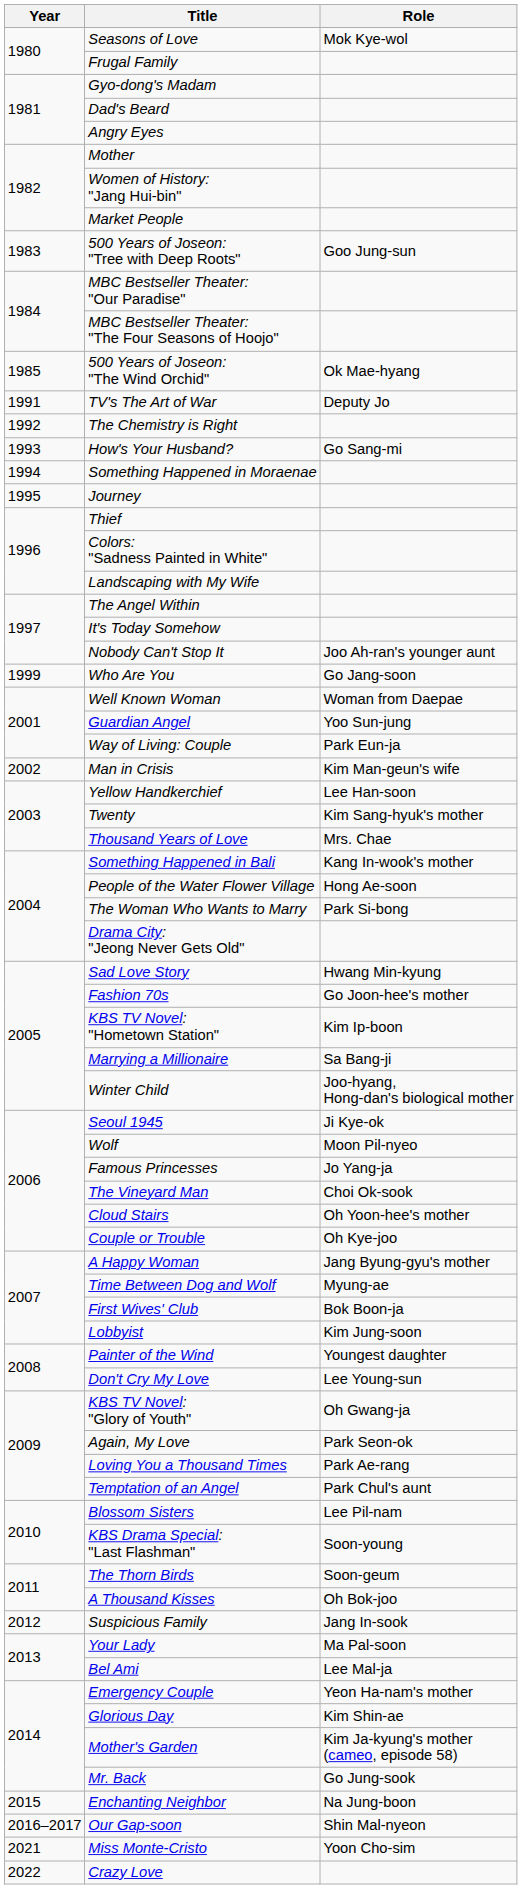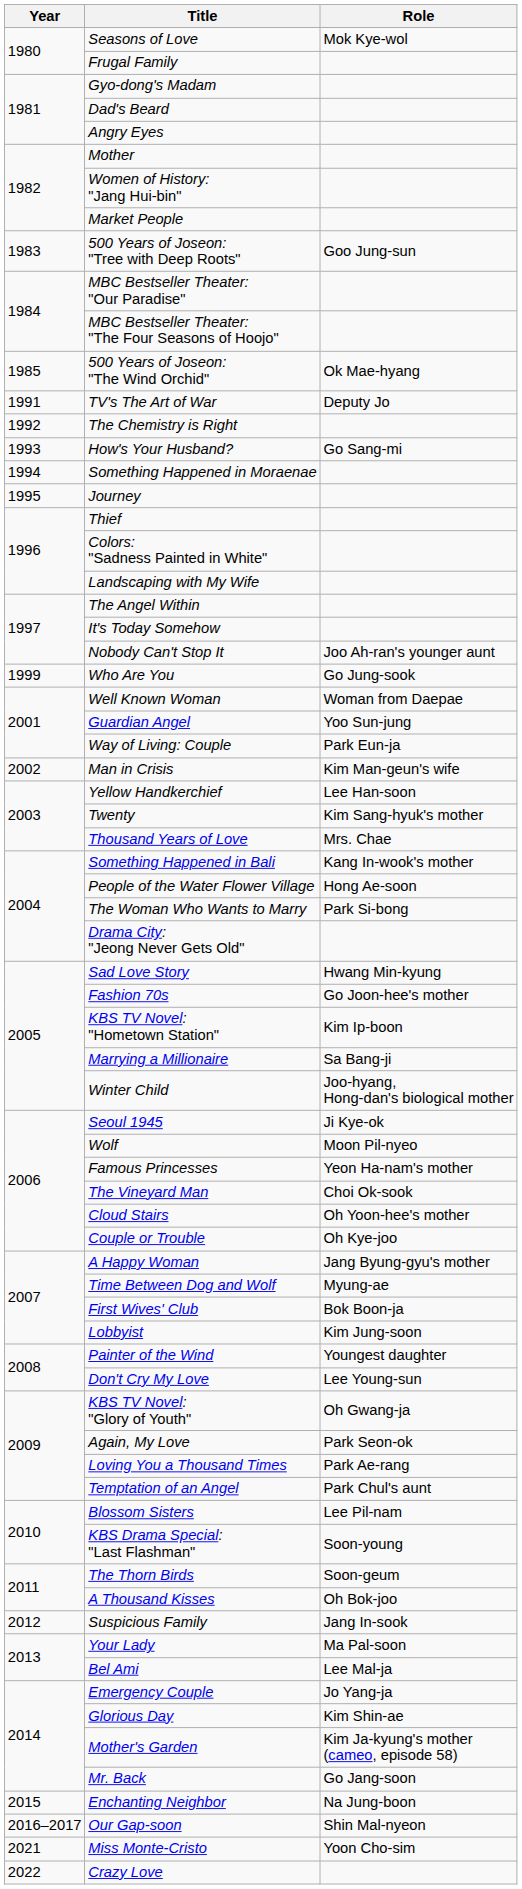 <table class="wikitable">
 <tr>
 <th>Year</th>
 <th>Title</th>
 <th>Role</th>
 </tr>
 <tr>
 <td rowspan=2>1980</td>
 <td><em>Seasons of Love</em></td>
 <td>Mok Kye-wol</td>
 </tr>
 <tr>
 <td><em>Frugal Family</em></td>
 <td></td>
 </tr>
 <tr>
 <td rowspan=3>1981</td>
 <td><em>Gyo-dong's Madam</em></td>
 <td></td>
 </tr>
 <tr>
 <td><em>Dad's Beard</em></td>
 <td></td>
 </tr>
 <tr>
 <td><em>Angry Eyes</em></td>
 <td></td>
 </tr>
 <tr>
 <td rowspan=3>1982</td>
 <td><em>Mother</em></td>
 <td></td>
 </tr>
 <tr>
 <td><em>Women of History:</em><br>"Jang Hui-bin"</td>
 <td></td>
 </tr>
 <tr>
 <td><em>Market People</em></td>
 <td></td>
 </tr>
 <tr>
 <td>1983</td>
 <td><em>500 Years of Joseon:</em><br>"Tree with Deep Roots"</td>
 <td>Goo Jung-sun</td>
 </tr>
 <tr>
 <td rowspan=2>1984</td>
 <td><em>MBC Bestseller Theater:</em><br>"Our Paradise"</td>
 <td></td>
 </tr>
 <tr>
 <td><em>MBC Bestseller Theater:</em><br>"The Four Seasons of Hoojo"</td>
 <td></td>
 </tr>
 <tr>
 <td>1985</td>
 <td><em>500 Years of Joseon:</em><br>"The Wind Orchid"</td>
 <td>Ok Mae-hyang</td>
 </tr>
 <tr>
 <td>1991</td>
 <td><em>TV's The Art of War</em></td>
 <td>Deputy Jo</td>
 </tr>
 <tr>
 <td>1992</td>
 <td><em>The Chemistry is Right</em></td>
 <td></td>
 </tr>
 <tr>
 <td>1993</td>
 <td><em>How's Your Husband?</em></td>
 <td>Go Sang-mi</td>
 </tr>
 <tr>
 <td>1994</td>
 <td><em>Something Happened in Moraenae</em></td>
 <td></td>
 </tr>
 <tr>
 <td>1995</td>
 <td><em>Journey</em></td>
 <td></td>
 </tr>
 <tr>
 <td rowspan=3>1996</td>
 <td><em>Thief</em></td>
 <td></td>
 </tr>
 <tr>
 <td><em>Colors:</em><br>"Sadness Painted in White"</td>
 <td></td>
 </tr>
 <tr>
 <td><em>Landscaping with My Wife</em></td>
 <td></td>
 </tr>
 <tr>
 <td rowspan=3>1997</td>
 <td><em>The Angel Within</em></td>
 <td></td>
 </tr>
 <tr>
 <td><em>It's Today Somehow</em></td>
 <td></td>
 </tr>
 <tr>
 <td><em>Nobody Can't Stop It</em></td>
 <td>Joo Ah-ran's younger aunt</td>
 </tr>
 <tr>
 <td>1999</td>
 <td><em>Who Are You</em></td>
-<td>Go Jang-soon</td>
+<td>Go Jung-sook</td>
 </tr>
 <tr>
 <td rowspan=3>2001</td>
 <td><em>Well Known Woman</em></td>
 <td>Woman from Daepae</td>
 </tr>
 <tr>
 <td><em><a href='#'>Guardian Angel</a></em></td>
 <td>Yoo Sun-jung</td>
 </tr>
 <tr>
 <td><em>Way of Living: Couple</em></td>
 <td>Park Eun-ja</td>
 </tr>
 <tr>
 <td>2002</td>
 <td><em>Man in Crisis</em></td>
 <td>Kim Man-geun's wife</td>
 </tr>
 <tr>
 <td rowspan=3>2003</td>
 <td><em>Yellow Handkerchief</em></td>
 <td>Lee Han-soon</td>
 </tr>
 <tr>
 <td><em>Twenty</em></td>
 <td>Kim Sang-hyuk's mother</td>
 </tr>
 <tr>
 <td><em><a href='#'>Thousand Years of Love</a></em></td>
 <td>Mrs. Chae</td>
 </tr>
 <tr>
 <td rowspan=4>2004</td>
 <td><em><a href='#'>Something Happened in Bali</a></em></td>
 <td>Kang In-wook's mother</td>
 </tr>
 <tr>
 <td><em>People of the Water Flower Village</em></td>
 <td>Hong Ae-soon</td>
 </tr>
 <tr>
 <td><em>The Woman Who Wants to Marry</em></td>
 <td>Park Si-bong</td>
 </tr>
 <tr>
 <td><em><a href='#'>Drama City</a>:</em><br>"Jeong Never Gets Old"</td>
 <td></td>
 </tr>
 <tr>
 <td rowspan=5>2005</td>
 <td><em><a href='#'>Sad Love Story</a></em></td>
 <td>Hwang Min-kyung</td>
 </tr>
 <tr>
 <td><em><a href='#'>Fashion 70s</a></em></td>
 <td>Go Joon-hee's mother</td>
 </tr>
 <tr>
 <td><em><a href='#'>KBS TV Novel</a>:</em><br>"Hometown Station"</td>
 <td>Kim Ip-boon</td>
 </tr>
 <tr>
 <td><em><a href='#'>Marrying a Millionaire</a></em></td>
 <td>Sa Bang-ji</td>
 </tr>
 <tr>
 <td><em>Winter Child</em></td>
 <td>Joo-hyang, <br> Hong-dan's biological mother</td>
 </tr>
 <tr>
 <td rowspan=6>2006</td>
 <td><em><a href='#'>Seoul 1945</a></em></td>
 <td>Ji Kye-ok</td>
 </tr>
 <tr>
 <td><em>Wolf</em></td>
 <td>Moon Pil-nyeo</td>
 </tr>
 <tr>
 <td><em>Famous Princesses</em></td>
-<td>Jo Yang-ja</td>
+<td>Yeon Ha-nam's mother</td>
 </tr>
 <tr>
 <td><em><a href='#'>The Vineyard Man</a></em></td>
 <td>Choi Ok-sook</td>
 </tr>
 <tr>
 <td><em><a href='#'>Cloud Stairs</a></em></td>
 <td>Oh Yoon-hee's mother</td>
 </tr>
 <tr>
 <td><em><a href='#'>Couple or Trouble</a></em></td>
 <td>Oh Kye-joo</td>
 </tr>
 <tr>
 <td rowspan=4>2007</td>
 <td><em><a href='#'>A Happy Woman</a></em></td>
 <td>Jang Byung-gyu's mother</td>
 </tr>
 <tr>
 <td><em><a href='#'>Time Between Dog and Wolf</a></em></td>
 <td>Myung-ae</td>
 </tr>
 <tr>
 <td><em><a href='#'>First Wives' Club</a></em></td>
 <td>Bok Boon-ja</td>
 </tr>
 <tr>
 <td><em><a href='#'>Lobbyist</a></em></td>
 <td>Kim Jung-soon</td>
 </tr>
 <tr>
 <td rowspan=2>2008</td>
 <td><em><a href='#'>Painter of the Wind</a></em></td>
 <td>Youngest daughter</td>
 </tr>
 <tr>
 <td><em><a href='#'>Don't Cry My Love</a></em></td>
 <td>Lee Young-sun</td>
 </tr>
 <tr>
 <td rowspan=4>2009</td>
 <td><em><a href='#'>KBS TV Novel</a>:</em><br>"Glory of Youth"</td>
 <td>Oh Gwang-ja</td>
 </tr>
 <tr>
 <td><em>Again, My Love</em></td>
 <td>Park Seon-ok</td>
 </tr>
 <tr>
 <td><em><a href='#'>Loving You a Thousand Times</a></em></td>
 <td>Park Ae-rang</td>
 </tr>
 <tr>
 <td><em><a href='#'>Temptation of an Angel</a></em></td>
 <td>Park Chul's aunt</td>
 </tr>
 <tr>
 <td rowspan=2>2010</td>
 <td><em><a href='#'>Blossom Sisters</a></em></td>
 <td>Lee Pil-nam</td>
 </tr>
 <tr>
 <td><em><a href='#'>KBS Drama Special</a>:</em><br>"Last Flashman"</td>
 <td>Soon-young</td>
 </tr>
 <tr>
 <td rowspan=2>2011</td>
 <td><em><a href='#'>The Thorn Birds</a></em></td>
 <td>Soon-geum</td>
 </tr>
 <tr>
 <td><em><a href='#'>A Thousand Kisses</a></em></td>
 <td>Oh Bok-joo</td>
 </tr>
 <tr>
 <td>2012</td>
 <td><em>Suspicious Family</em></td>
 <td>Jang In-sook</td>
 </tr>
 <tr>
 <td rowspan=2>2013</td>
 <td><em><a href='#'>Your Lady</a></em></td>
 <td>Ma Pal-soon</td>
 </tr>
 <tr>
 <td><em><a href='#'>Bel Ami</a></em></td>
 <td>Lee Mal-ja</td>
 </tr>
 <tr>
 <td rowspan=4>2014</td>
 <td><em><a href='#'>Emergency Couple</a></em></td>
-<td>Yeon Ha-nam's mother</td>
+<td>Jo Yang-ja</td>
 </tr>
 <tr>
 <td><em><a href='#'>Glorious Day</a></em></td>
 <td>Kim Shin-ae</td>
 </tr>
 <tr>
 <td><em><a href='#'>Mother's Garden</a></em></td>
 <td>Kim Ja-kyung's mother <br> (<a href='#'>cameo</a>, episode 58)</td>
 </tr>
 <tr>
 <td><em><a href='#'>Mr. Back</a></em></td>
-<td>Go Jung-sook</td>
+<td>Go Jang-soon</td>
 </tr>
 <tr>
 <td>2015</td>
 <td><em><a href='#'>Enchanting Neighbor</a></em></td>
 <td>Na Jung-boon</td>
 </tr>
 <tr>
 <td>2016–2017</td>
 <td><em><a href='#'>Our Gap-soon</a></em></td>
 <td>Shin Mal-nyeon</td>
 </tr>
 <tr>
 <td>2021</td>
 <td><em><a href='#'>Miss Monte-Cristo</a></em></td>
 <td>Yoon Cho-sim</td>
 </tr>
 <tr>
 <td>2022</td>
 <td><em><a href='#'>Crazy Love</a></em></td>
 <td></td>
 </tr>
 </table>
